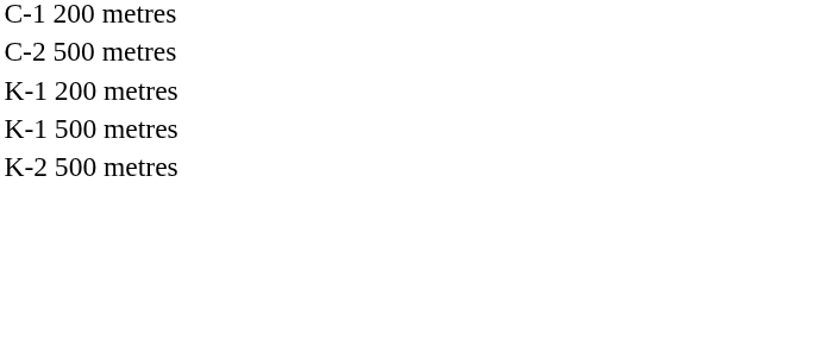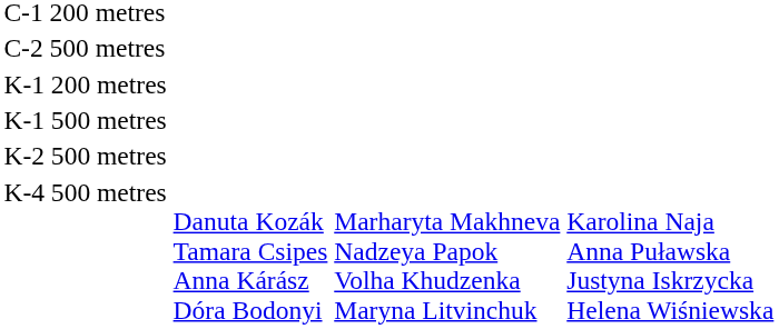 <table>
 <tr>
 <td>C-1 200 metres<br></td>
 <td></td>
 <td></td>
 <td></td>
 </tr>
 <tr>
 <td>C-2 500 metres<br></td>
 <td></td>
 <td></td>
 <td></td>
 </tr>
 <tr>
 <td>K-1 200 metres<br></td>
 <td></td>
 <td></td>
 <td></td>
 </tr>
 <tr>
 <td>K-1 500 metres<br></td>
 <td></td>
 <td></td>
 <td></td>
 </tr>
 <tr>
 <td>K-2 500 metres<br></td>
 <td></td>
 <td></td>
 <td></td>
 </tr>
+<tr valign="top">
+<td>K-4 500 metres<br></td>
+<td><br><a href='#'>Danuta Kozák</a><br><a href='#'>Tamara Csipes</a><br><a href='#'>Anna Kárász</a><br><a href='#'>Dóra Bodonyi</a></td>
+<td><br><a href='#'>Marharyta Makhneva</a><br><a href='#'>Nadzeya Papok</a><br><a href='#'>Volha Khudzenka</a><br><a href='#'>Maryna Litvinchuk</a></td>
+<td><br><a href='#'>Karolina Naja</a><br><a href='#'>Anna Puławska</a><br><a href='#'>Justyna Iskrzycka</a><br><a href='#'>Helena Wiśniewska</a></td>
+</tr>
 <tr>
 </tr>
 </table>
